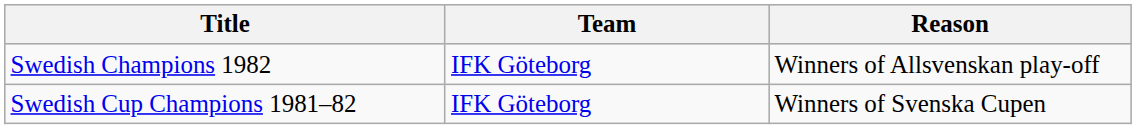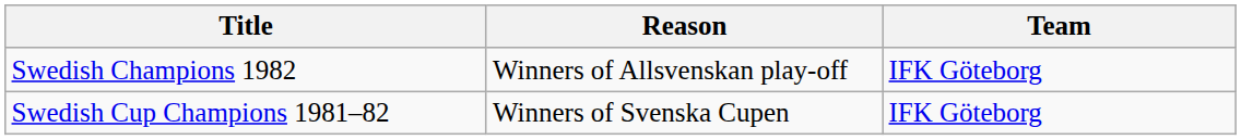 <table class="wikitable" style="text-align: left;">
 <tr>
 <th style="width: 275px;">Title</th>
+<th style="width: 225px;">Reason</th>
 <th style="width: 200px;">Team</th>
-<th style="width: 225px;">Reason</th>
 </tr>
 <tr>
 <td><a href='#'>Swedish Champions</a> 1982</td>
+<td>Winners of Allsvenskan play-off</td>
 <td><a href='#'>IFK Göteborg</a></td>
-<td>Winners of Allsvenskan play-off</td>
 </tr>
 <tr>
 <td><a href='#'>Swedish Cup Champions</a> 1981–82</td>
+<td>Winners of Svenska Cupen</td>
 <td><a href='#'>IFK Göteborg</a></td>
-<td>Winners of Svenska Cupen</td>
 </tr>
 </table>
